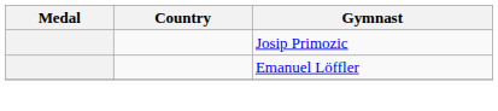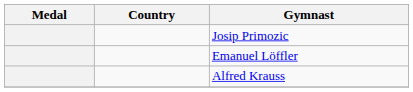 <table class="wikitable" width=500>
 <tr bgcolor="#efefef">
 <th>Medal</th>
 <th>Country</th>
 <th>Gymnast</th>
 </tr>
 <tr>
 <th></th>
 <td></td>
 <td><a href='#'>Josip Primozic</a></td>
 </tr>
 <tr>
 <th></th>
 <td></td>
 <td><a href='#'>Emanuel Löffler</a></td>
 </tr>
 <tr>
+<th></th>
+<td></td>
+<td><a href='#'>Alfred Krauss</a></td>
+</tr>
+<tr>
 </tr>
 </table>
